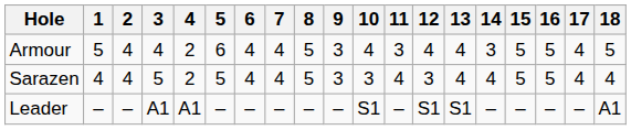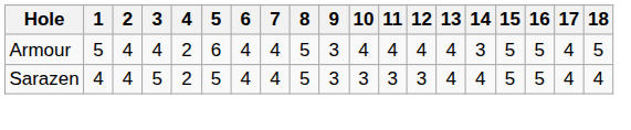 <table class="wikitable" style="text-align:center">
 <tr>
 <th>Hole</th>
 <th> 1 </th>
 <th> 2 </th>
 <th> 3 </th>
 <th> 4 </th>
 <th> 5 </th>
 <th> 6 </th>
 <th> 7 </th>
 <th> 8 </th>
 <th> 9 </th>
 <th>10</th>
 <th>11</th>
 <th>12</th>
 <th>13</th>
 <th>14</th>
 <th>15</th>
 <th>16</th>
 <th>17</th>
 <th>18</th>
 </tr>
 <tr>
 <td align=left> Armour</td>
 <td>5</td>
 <td>4</td>
 <td>4</td>
 <td>2</td>
 <td>6</td>
 <td>4</td>
 <td>4</td>
 <td>5</td>
 <td>3</td>
 <td>4</td>
-<td>3</td>
+<td>4</td>
 <td>4</td>
 <td>4</td>
 <td>3</td>
 <td>5</td>
 <td>5</td>
 <td>4</td>
 <td>5</td>
 </tr>
 <tr>
 <td align=left> Sarazen</td>
 <td>4</td>
 <td>4</td>
 <td>5</td>
 <td>2</td>
 <td>5</td>
 <td>4</td>
 <td>4</td>
 <td>5</td>
 <td>3</td>
 <td>3</td>
-<td>4</td>
+<td>3</td>
 <td>3</td>
 <td>4</td>
 <td>4</td>
 <td>5</td>
 <td>5</td>
 <td>4</td>
 <td>4</td>
 </tr>
-<tr>
-<td align=left>Leader</td>
-<td>–</td>
-<td>–</td>
-<td>A1</td>
-<td>A1</td>
-<td>–</td>
-<td>–</td>
-<td>–</td>
-<td>–</td>
-<td>–</td>
-<td>S1</td>
-<td>–</td>
-<td>S1</td>
-<td>S1</td>
-<td>–</td>
-<td>–</td>
-<td>–</td>
-<td>–</td>
-<td>A1</td>
-</tr>
 </table>
